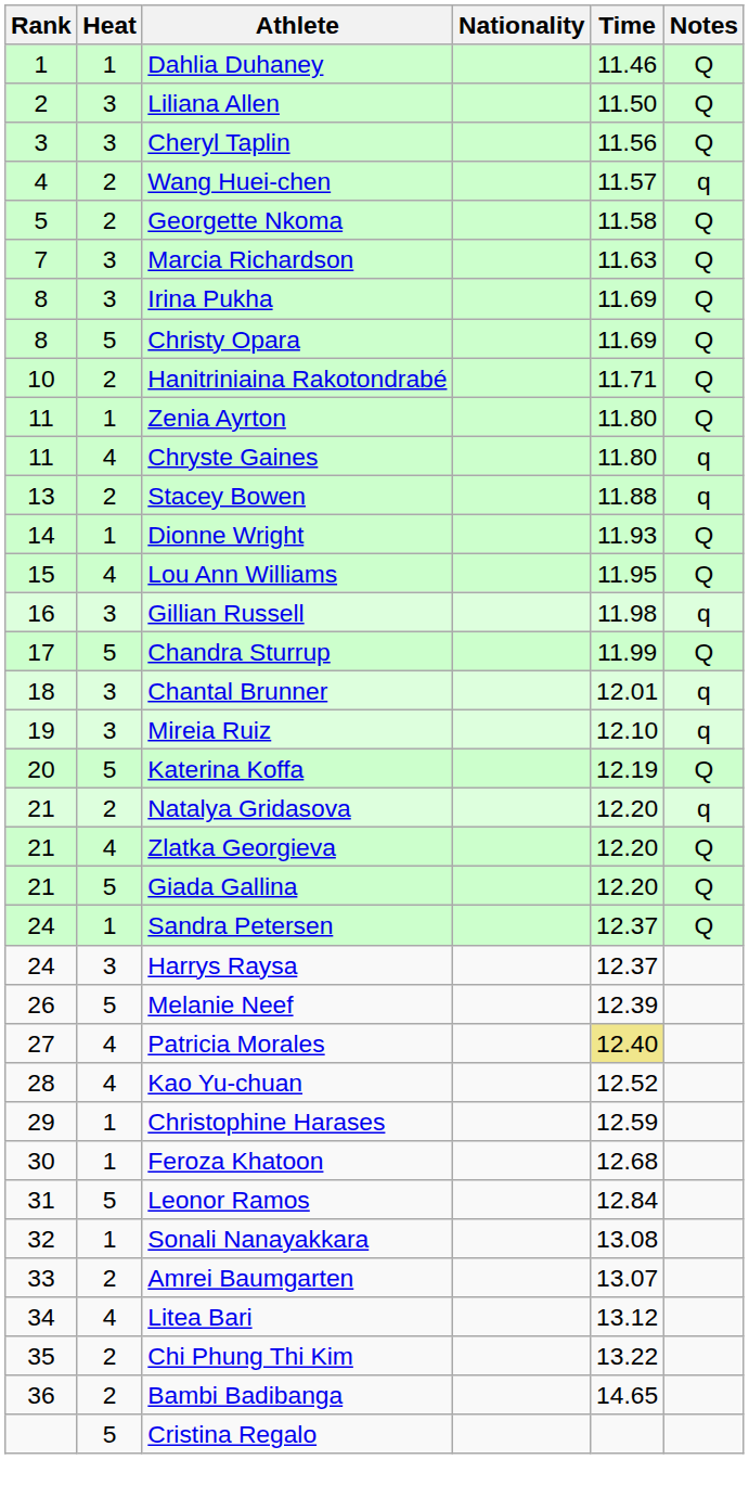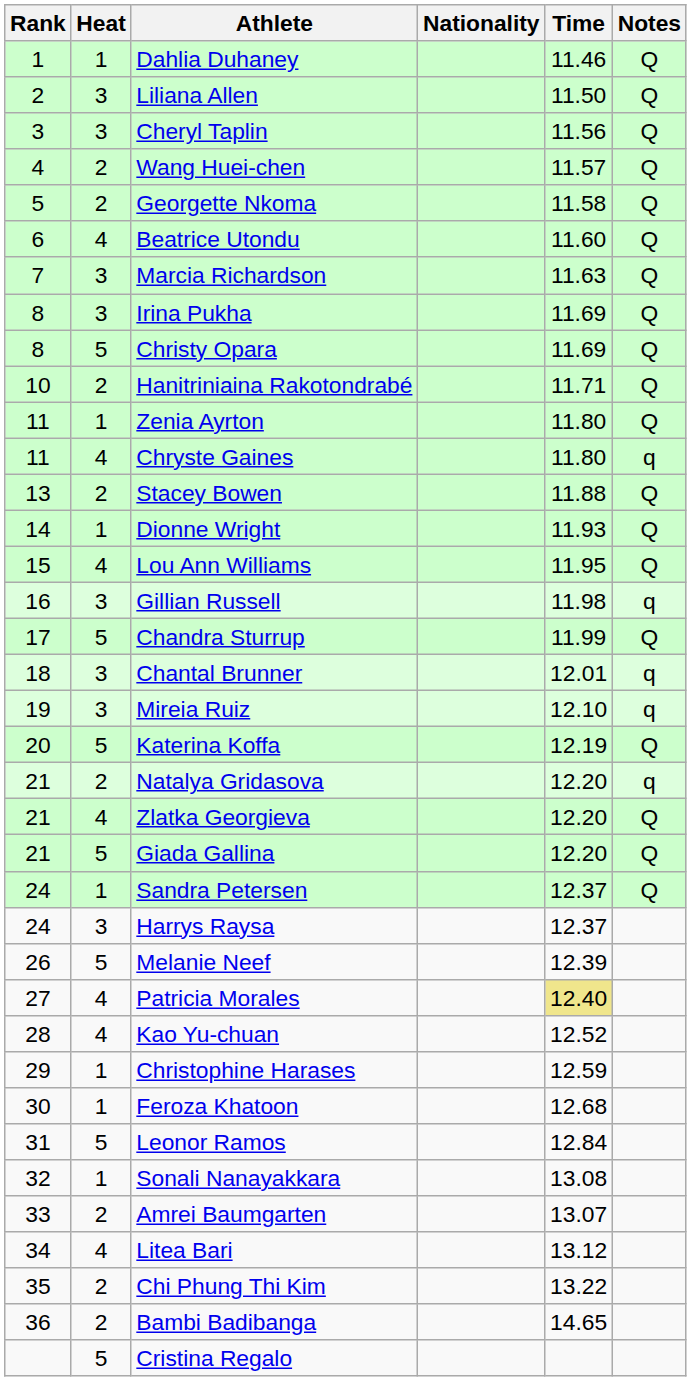 <table class="wikitable sortable" style="text-align:center;font-size:95%">
 <tr>
 <th>Rank</th>
 <th>Heat</th>
 <th>Athlete</th>
 <th>Nationality</th>
 <th>Time</th>
 <th>Notes</th>
 </tr>
 <tr bgcolor=ccffcc>
 <td>1</td>
 <td>1</td>
 <td align="left"><a href='#'>Dahlia Duhaney</a></td>
 <td align=left></td>
 <td>11.46</td>
 <td>Q</td>
 </tr>
 <tr bgcolor=ccffcc>
 <td>2</td>
 <td>3</td>
 <td align="left"><a href='#'>Liliana Allen</a></td>
 <td align=left></td>
 <td>11.50</td>
 <td>Q</td>
 </tr>
 <tr bgcolor=ccffcc>
 <td>3</td>
 <td>3</td>
 <td align="left"><a href='#'>Cheryl Taplin</a></td>
 <td align=left></td>
 <td>11.56</td>
 <td>Q</td>
 </tr>
 <tr bgcolor=ccffcc>
 <td>4</td>
 <td>2</td>
 <td align="left"><a href='#'>Wang Huei-chen</a></td>
 <td align=left></td>
 <td>11.57</td>
-<td>q</td>
+<td>Q</td>
 </tr>
 <tr bgcolor=ccffcc>
 <td>5</td>
 <td>2</td>
 <td align="left"><a href='#'>Georgette Nkoma</a></td>
 <td align=left></td>
 <td>11.58</td>
+<td>Q</td>
+</tr>
+<tr bgcolor=ccffcc>
+<td>6</td>
+<td>4</td>
+<td align="left"><a href='#'>Beatrice Utondu</a></td>
+<td align=left></td>
+<td>11.60</td>
 <td>Q</td>
 </tr>
 <tr bgcolor=ccffcc>
 <td>7</td>
 <td>3</td>
 <td align="left"><a href='#'>Marcia Richardson</a></td>
 <td align=left></td>
 <td>11.63</td>
 <td>Q</td>
 </tr>
 <tr bgcolor=ccffcc>
 <td>8</td>
 <td>3</td>
 <td align="left"><a href='#'>Irina Pukha</a></td>
 <td align=left></td>
 <td>11.69</td>
 <td>Q</td>
 </tr>
 <tr bgcolor=ccffcc>
 <td>8</td>
 <td>5</td>
 <td align="left"><a href='#'>Christy Opara</a></td>
 <td align=left></td>
 <td>11.69</td>
 <td>Q</td>
 </tr>
 <tr bgcolor=ccffcc>
 <td>10</td>
 <td>2</td>
 <td align="left"><a href='#'>Hanitriniaina Rakotondrabé</a></td>
 <td align=left></td>
 <td>11.71</td>
 <td>Q</td>
 </tr>
 <tr bgcolor=ccffcc>
 <td>11</td>
 <td>1</td>
 <td align="left"><a href='#'>Zenia Ayrton</a></td>
 <td align=left></td>
 <td>11.80</td>
 <td>Q</td>
 </tr>
 <tr bgcolor=ccffcc>
 <td>11</td>
 <td>4</td>
 <td align="left"><a href='#'>Chryste Gaines</a></td>
 <td align=left></td>
 <td>11.80</td>
 <td>q</td>
 </tr>
 <tr bgcolor=ccffcc>
 <td>13</td>
 <td>2</td>
 <td align="left"><a href='#'>Stacey Bowen</a></td>
 <td align=left></td>
 <td>11.88</td>
-<td>q</td>
+<td>Q</td>
 </tr>
 <tr bgcolor=ccffcc>
 <td>14</td>
 <td>1</td>
 <td align="left"><a href='#'>Dionne Wright</a></td>
 <td align=left></td>
 <td>11.93</td>
 <td>Q</td>
 </tr>
 <tr bgcolor=ccffcc>
 <td>15</td>
 <td>4</td>
 <td align="left"><a href='#'>Lou Ann Williams</a></td>
 <td align=left></td>
 <td>11.95</td>
 <td>Q</td>
 </tr>
 <tr bgcolor=ddffdd>
 <td>16</td>
 <td>3</td>
 <td align="left"><a href='#'>Gillian Russell</a></td>
 <td align=left></td>
 <td>11.98</td>
 <td>q</td>
 </tr>
 <tr bgcolor=ccffcc>
 <td>17</td>
 <td>5</td>
 <td align="left"><a href='#'>Chandra Sturrup</a></td>
 <td align=left></td>
 <td>11.99</td>
 <td>Q</td>
 </tr>
 <tr bgcolor=ddffdd>
 <td>18</td>
 <td>3</td>
 <td align="left"><a href='#'>Chantal Brunner</a></td>
 <td align=left></td>
 <td>12.01</td>
 <td>q</td>
 </tr>
 <tr bgcolor=ddffdd>
 <td>19</td>
 <td>3</td>
 <td align="left"><a href='#'>Mireia Ruiz</a></td>
 <td align=left></td>
 <td>12.10</td>
 <td>q</td>
 </tr>
 <tr bgcolor=ccffcc>
 <td>20</td>
 <td>5</td>
 <td align="left"><a href='#'>Katerina Koffa</a></td>
 <td align=left></td>
 <td>12.19</td>
 <td>Q</td>
 </tr>
 <tr bgcolor=ddffdd>
 <td>21</td>
 <td>2</td>
 <td align="left"><a href='#'>Natalya Gridasova</a></td>
 <td align=left></td>
 <td>12.20</td>
 <td>q</td>
 </tr>
 <tr bgcolor=ccffcc>
 <td>21</td>
 <td>4</td>
 <td align="left"><a href='#'>Zlatka Georgieva</a></td>
 <td align=left></td>
 <td>12.20</td>
 <td>Q</td>
 </tr>
 <tr bgcolor=ccffcc>
 <td>21</td>
 <td>5</td>
 <td align="left"><a href='#'>Giada Gallina</a></td>
 <td align=left></td>
 <td>12.20</td>
 <td>Q</td>
 </tr>
 <tr bgcolor=ccffcc>
 <td>24</td>
 <td>1</td>
 <td align="left"><a href='#'>Sandra Petersen</a></td>
 <td align=left></td>
 <td>12.37</td>
 <td>Q</td>
 </tr>
 <tr>
 <td>24</td>
 <td>3</td>
 <td align="left"><a href='#'>Harrys Raysa</a></td>
 <td align=left></td>
 <td>12.37</td>
 <td></td>
 </tr>
 <tr>
 <td>26</td>
 <td>5</td>
 <td align="left"><a href='#'>Melanie Neef</a></td>
 <td align=left></td>
 <td>12.39</td>
 <td></td>
 </tr>
 <tr>
 <td>27</td>
 <td>4</td>
 <td align="left"><a href='#'>Patricia Morales</a></td>
 <td align=left></td>
 <td style="background: khaki;">12.40</td>
 <td></td>
 </tr>
 <tr>
 <td>28</td>
 <td>4</td>
 <td align="left"><a href='#'>Kao Yu-chuan</a></td>
 <td align=left></td>
 <td>12.52</td>
 <td></td>
 </tr>
 <tr>
 <td>29</td>
 <td>1</td>
 <td align="left"><a href='#'>Christophine Harases</a></td>
 <td align=left></td>
 <td>12.59</td>
 <td></td>
 </tr>
 <tr>
 <td>30</td>
 <td>1</td>
 <td align="left"><a href='#'>Feroza Khatoon</a></td>
 <td align=left></td>
 <td>12.68</td>
 <td></td>
 </tr>
 <tr>
 <td>31</td>
 <td>5</td>
 <td align="left"><a href='#'>Leonor Ramos</a></td>
 <td align=left></td>
 <td>12.84</td>
 <td></td>
 </tr>
 <tr>
 <td>32</td>
 <td>1</td>
 <td align="left"><a href='#'>Sonali Nanayakkara</a></td>
 <td align=left></td>
 <td>13.08</td>
 <td></td>
 </tr>
 <tr>
 <td>33</td>
 <td>2</td>
 <td align="left"><a href='#'>Amrei Baumgarten</a></td>
 <td align=left></td>
 <td>13.07</td>
 <td></td>
 </tr>
 <tr>
 <td>34</td>
 <td>4</td>
 <td align="left"><a href='#'>Litea Bari</a></td>
 <td align=left></td>
 <td>13.12</td>
 <td></td>
 </tr>
 <tr>
 <td>35</td>
 <td>2</td>
 <td align="left"><a href='#'>Chi Phung Thi Kim</a></td>
 <td align=left></td>
 <td>13.22</td>
 <td></td>
 </tr>
 <tr>
 <td>36</td>
 <td>2</td>
 <td align="left"><a href='#'>Bambi Badibanga</a></td>
 <td align=left></td>
 <td>14.65</td>
 <td></td>
 </tr>
 <tr>
 <td></td>
 <td>5</td>
 <td align="left"><a href='#'>Cristina Regalo</a></td>
 <td align=left></td>
 <td></td>
 <td></td>
 </tr>
 </table>
